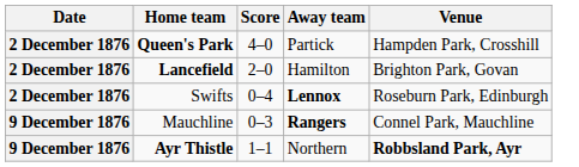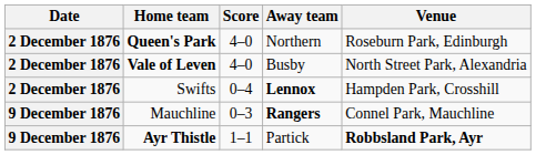 <table class="wikitable football-result-list" style="max-width: 80em; text-align: center">
 <tr>
 <th scope="col">Date</th>
 <th scope="col">Home team</th>
 <th scope="col">Score</th>
 <th scope="col">Away team</th>
 <th scope="col">Venue</th>
 </tr>
 <tr>
 <th scope="row">2 December 1876</th>
 <td align=right><strong>Queen's Park</strong></td>
 <td>4–0</td>
-<td align=left>Partick</td>
-<td align=left>Hampden Park, Crosshill</td>
+<td align=left>Northern</td>
+<td align=left>Roseburn Park, Edinburgh</td>
 </tr>
 <tr>
 <th scope="row">2 December 1876</th>
-<td align=right><strong>Lancefield</strong></td>
-<td>2–0</td>
-<td align=left>Hamilton</td>
-<td align=left>Brighton Park, Govan</td>
+<td align=right><strong>Vale of Leven</strong></td>
+<td>4–0</td>
+<td align=left>Busby</td>
+<td align=left>North Street Park, Alexandria</td>
 </tr>
 <tr>
 <th scope="row">2 December 1876</th>
 <td align=right>Swifts</td>
 <td>0–4</td>
 <td align=left><strong>Lennox</strong></td>
-<td align=left>Roseburn Park, Edinburgh</td>
+<td align=left>Hampden Park, Crosshill</td>
 </tr>
 <tr>
 <th scope="row">9 December 1876</th>
 <td align=right>Mauchline</td>
 <td>0–3</td>
 <td align=left><strong>Rangers</strong></td>
 <td align=left>Connel Park, Mauchline</td>
 </tr>
 <tr>
 <th scope="row">9 December 1876</th>
 <td align=right><strong>Ayr Thistle</strong></td>
 <td>1–1</td>
-<td align=left>Northern</td>
+<td align=left>Partick</td>
 <td align=left><strong>Robbsland Park, Ayr</strong></td>
 </tr>
 </table>
